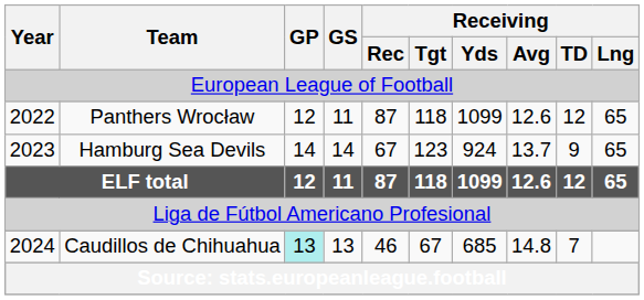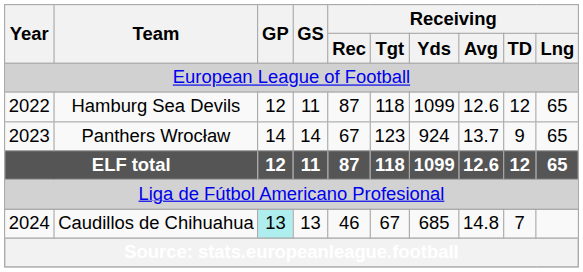 <table class="wikitable" style="text-align:center;">
 <tr>
 <th rowspan="2">Year</th>
 <th rowspan="2">Team</th>
 <th rowspan="2">GP</th>
 <th rowspan="2">GS</th>
 <th colspan="6">Receiving</th>
 </tr>
 <tr>
 <th class="explain" title="Receptions">Rec</th>
 <th class="explain" title="Targets">Tgt</th>
 <th class="explain" title="Yards">Yds</th>
 <th class="explain" title="Yards per Reception">Avg</th>
 <th class="explain" title="Touchdowns">TD</th>
 <th class="explain" title="Longest">Lng</th>
 </tr>
 <tr>
 <td colspan="10" style="background-color:#D1D1D1"><a href='#'>European League of Football</a> </td>
 </tr>
 <tr>
 <td>2022</td>
-<td>Panthers Wrocław</td>
+<td>Hamburg Sea Devils</td>
 <td>12</td>
 <td>11</td>
 <td>87</td>
 <td>118</td>
 <td>1099</td>
 <td>12.6</td>
 <td>12</td>
 <td>65</td>
 </tr>
 <tr>
 <td>2023</td>
-<td>Hamburg Sea Devils</td>
+<td>Panthers Wrocław</td>
 <td>14</td>
 <td>14</td>
 <td>67</td>
 <td>123</td>
 <td>924</td>
 <td>13.7</td>
 <td>9</td>
 <td>65</td>
 </tr>
 <tr style="background:#555555; font-weight:bold; color:white;">
 <td colspan="2">ELF total</td>
 <td>12</td>
 <td>11</td>
 <td>87</td>
 <td>118</td>
 <td>1099</td>
 <td>12.6</td>
 <td>12</td>
 <td>65</td>
 </tr>
 <tr>
 <td colspan="10" style="background-color:#D2D2D2"><a href='#'>Liga de Fútbol Americano Profesional</a></td>
 </tr>
 <tr>
 </tr>
 <tr>
 <td>2024</td>
 <td>Caudillos de Chihuahua</td>
 <td style="background: paleturquoise;">13</td>
 <td>13</td>
 <td>46</td>
 <td>67</td>
 <td>685</td>
 <td>14.8</td>
 <td>7</td>
 <td></td>
 </tr>
 <tr style="background:#555555; font-weight:bold; color:white;">
 <th colspan="10">Source: stats.europeanleague.football</th>
 </tr>
 </table>
